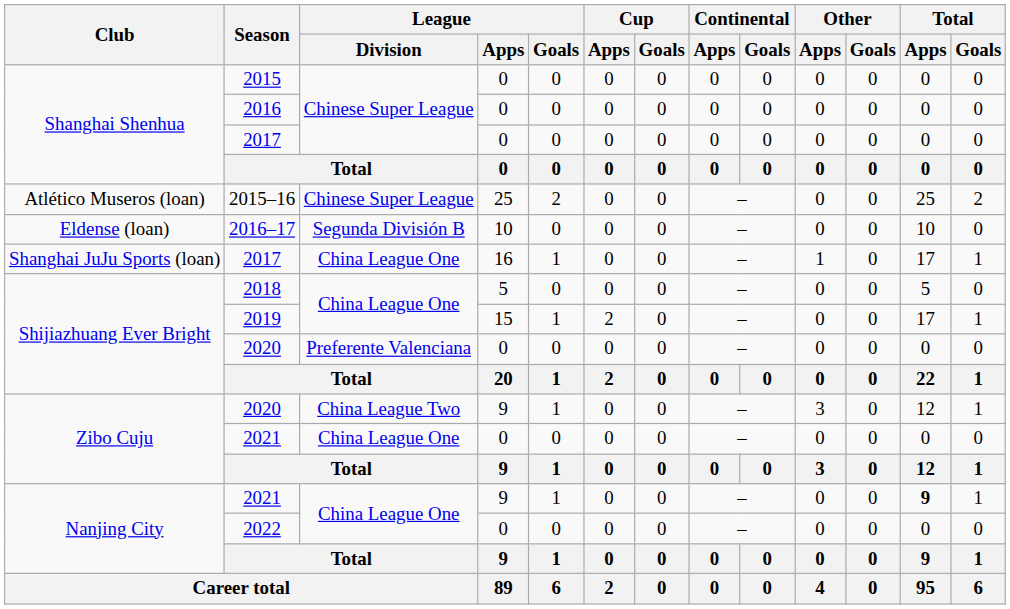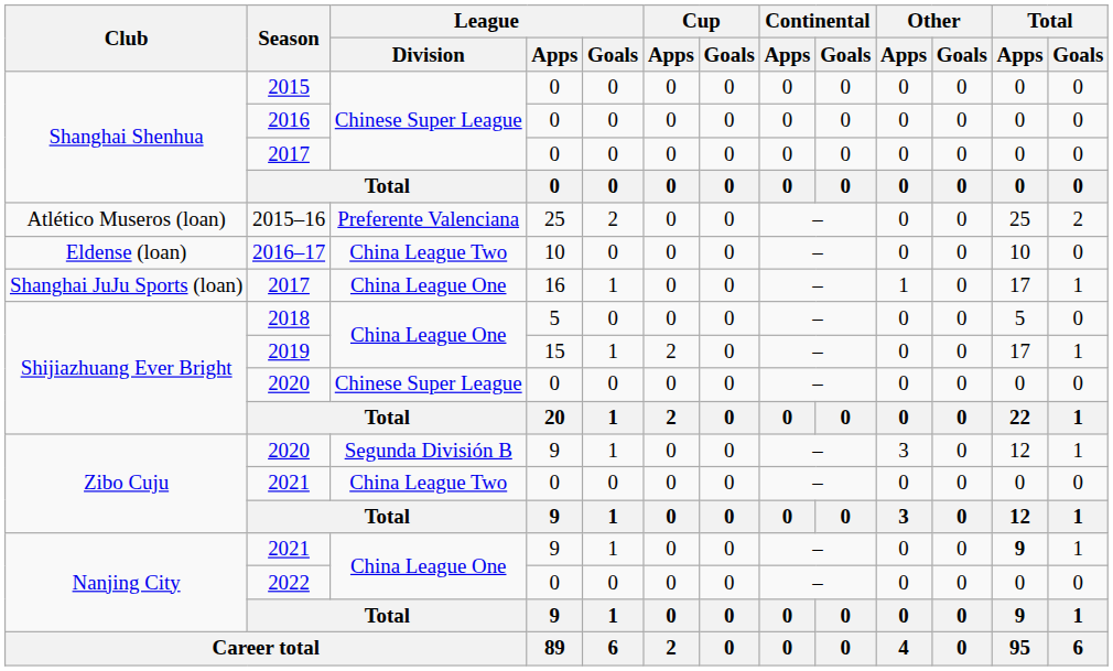 <table class="wikitable" style="text-align: center">
 <tr>
 <th rowspan="2">Club</th>
 <th rowspan="2">Season</th>
 <th colspan="3">League</th>
 <th colspan="2">Cup</th>
 <th colspan="2">Continental</th>
 <th colspan="2">Other</th>
 <th colspan="2">Total</th>
 </tr>
 <tr>
 <th>Division</th>
 <th>Apps</th>
 <th>Goals</th>
 <th>Apps</th>
 <th>Goals</th>
 <th>Apps</th>
 <th>Goals</th>
 <th>Apps</th>
 <th>Goals</th>
 <th>Apps</th>
 <th>Goals</th>
 </tr>
 <tr>
 <td rowspan="4"><a href='#'>Shanghai Shenhua</a></td>
 <td><a href='#'>2015</a></td>
 <td rowspan="3"><a href='#'>Chinese Super League</a></td>
 <td>0</td>
 <td>0</td>
 <td>0</td>
 <td>0</td>
 <td>0</td>
 <td>0</td>
 <td>0</td>
 <td>0</td>
 <td>0</td>
 <td>0</td>
 </tr>
 <tr>
 <td><a href='#'>2016</a></td>
 <td>0</td>
 <td>0</td>
 <td>0</td>
 <td>0</td>
 <td>0</td>
 <td>0</td>
 <td>0</td>
 <td>0</td>
 <td>0</td>
 <td>0</td>
 </tr>
 <tr>
 <td><a href='#'>2017</a></td>
 <td>0</td>
 <td>0</td>
 <td>0</td>
 <td>0</td>
 <td>0</td>
 <td>0</td>
 <td>0</td>
 <td>0</td>
 <td>0</td>
 <td>0</td>
 </tr>
 <tr>
 <th colspan=2>Total</th>
 <th>0</th>
 <th>0</th>
 <th>0</th>
 <th>0</th>
 <th>0</th>
 <th>0</th>
 <th>0</th>
 <th>0</th>
 <th>0</th>
 <th>0</th>
 </tr>
 <tr>
 <td>Atlético Museros (loan)</td>
 <td>2015–16</td>
-<td><a href='#'>Chinese Super League</a></td>
+<td><a href='#'>Preferente Valenciana</a></td>
 <td>25</td>
 <td>2</td>
 <td>0</td>
 <td>0</td>
 <td colspan="2">–</td>
 <td>0</td>
 <td>0</td>
 <td>25</td>
 <td>2</td>
 </tr>
 <tr>
 <td><a href='#'>Eldense</a> (loan)</td>
 <td><a href='#'>2016–17</a></td>
-<td><a href='#'>Segunda División B</a></td>
+<td><a href='#'>China League Two</a></td>
 <td>10</td>
 <td>0</td>
 <td>0</td>
 <td>0</td>
 <td colspan="2">–</td>
 <td>0</td>
 <td>0</td>
 <td>10</td>
 <td>0</td>
 </tr>
 <tr>
 <td><a href='#'>Shanghai JuJu Sports</a> (loan)</td>
 <td><a href='#'>2017</a></td>
 <td><a href='#'>China League One</a></td>
 <td>16</td>
 <td>1</td>
 <td>0</td>
 <td>0</td>
 <td colspan="2">–</td>
 <td>1</td>
 <td>0</td>
 <td>17</td>
 <td>1</td>
 </tr>
 <tr>
 <td rowspan="4"><a href='#'>Shijiazhuang Ever Bright</a></td>
 <td><a href='#'>2018</a></td>
 <td rowspan="2"><a href='#'>China League One</a></td>
 <td>5</td>
 <td>0</td>
 <td>0</td>
 <td>0</td>
 <td colspan="2">–</td>
 <td>0</td>
 <td>0</td>
 <td>5</td>
 <td>0</td>
 </tr>
 <tr>
 <td><a href='#'>2019</a></td>
 <td>15</td>
 <td>1</td>
 <td>2</td>
 <td>0</td>
 <td colspan="2">–</td>
 <td>0</td>
 <td>0</td>
 <td>17</td>
 <td>1</td>
 </tr>
 <tr>
 <td><a href='#'>2020</a></td>
-<td><a href='#'>Preferente Valenciana</a></td>
+<td><a href='#'>Chinese Super League</a></td>
 <td>0</td>
 <td>0</td>
 <td>0</td>
 <td>0</td>
 <td colspan="2">–</td>
 <td>0</td>
 <td>0</td>
 <td>0</td>
 <td>0</td>
 </tr>
 <tr>
 <th colspan=2>Total</th>
 <th>20</th>
 <th>1</th>
 <th>2</th>
 <th>0</th>
 <th>0</th>
 <th>0</th>
 <th>0</th>
 <th>0</th>
 <th>22</th>
 <th>1</th>
 </tr>
 <tr>
 <td rowspan="3"><a href='#'>Zibo Cuju</a></td>
 <td><a href='#'>2020</a></td>
-<td><a href='#'>China League Two</a></td>
+<td><a href='#'>Segunda División B</a></td>
 <td>9</td>
 <td>1</td>
 <td>0</td>
 <td>0</td>
 <td colspan="2">–</td>
 <td>3</td>
 <td>0</td>
 <td>12</td>
 <td>1</td>
 </tr>
 <tr>
 <td><a href='#'>2021</a></td>
-<td><a href='#'>China League One</a></td>
+<td><a href='#'>China League Two</a></td>
 <td>0</td>
 <td>0</td>
 <td>0</td>
 <td>0</td>
 <td colspan="2">–</td>
 <td>0</td>
 <td>0</td>
 <td>0</td>
 <td>0</td>
 </tr>
 <tr>
 <th colspan=2>Total</th>
 <th>9</th>
 <th>1</th>
 <th>0</th>
 <th>0</th>
 <th>0</th>
 <th>0</th>
 <th>3</th>
 <th>0</th>
 <th>12</th>
 <th>1</th>
 </tr>
 <tr>
 <td rowspan="3"><a href='#'>Nanjing City</a></td>
 <td><a href='#'>2021</a></td>
 <td rowspan="2"><a href='#'>China League One</a></td>
 <td>9</td>
 <td>1</td>
 <td>0</td>
 <td>0</td>
 <td colspan="2">–</td>
 <td>0</td>
 <td>0</td>
 <td><strong>9</strong></td>
 <td>1</td>
 </tr>
 <tr>
 <td><a href='#'>2022</a></td>
 <td>0</td>
 <td>0</td>
 <td>0</td>
 <td>0</td>
 <td colspan="2">–</td>
 <td>0</td>
 <td>0</td>
 <td>0</td>
 <td>0</td>
 </tr>
 <tr>
 <th colspan=2>Total</th>
 <th>9</th>
 <th>1</th>
 <th>0</th>
 <th>0</th>
 <th>0</th>
 <th>0</th>
 <th>0</th>
 <th>0</th>
 <th>9</th>
 <th>1</th>
 </tr>
 <tr>
 <th colspan=3>Career total</th>
 <th>89</th>
 <th>6</th>
 <th>2</th>
 <th>0</th>
 <th>0</th>
 <th>0</th>
 <th>4</th>
 <th>0</th>
 <th>95</th>
 <th>6</th>
 </tr>
 </table>
